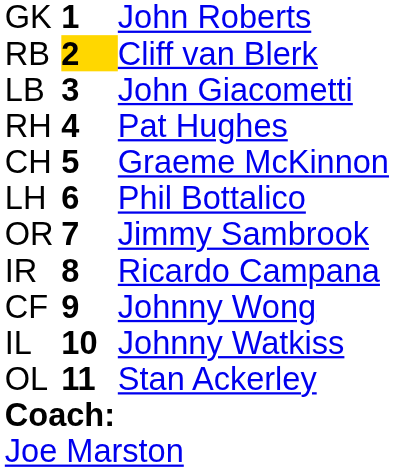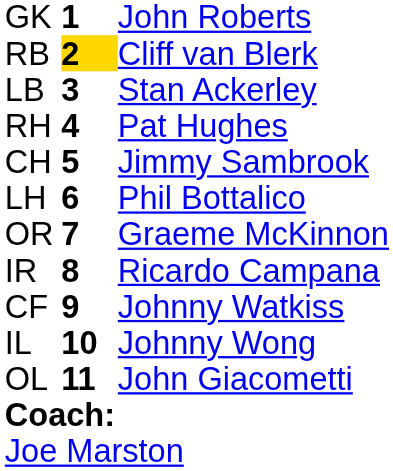 <table cellspacing="0" cellpadding="0" style="font-size:90%;margin:auto">
 <tr>
 <th width=25></th>
 <th width=25></th>
 </tr>
 <tr>
 <td>GK</td>
 <td><strong>1</strong></td>
 <td> <a href='#'>John Roberts</a></td>
 </tr>
 <tr>
 <td>RB</td>
 <td style="background: gold;"><strong>2</strong></td>
 <td> <a href='#'>Cliff van Blerk</a></td>
 </tr>
 <tr>
 <td>LB</td>
 <td><strong>3</strong></td>
-<td> <a href='#'>John Giacometti</a></td>
+<td> <a href='#'>Stan Ackerley</a></td>
 </tr>
 <tr>
 <td>RH</td>
 <td><strong>4</strong></td>
 <td> <a href='#'>Pat Hughes</a></td>
 </tr>
 <tr>
 <td>CH</td>
 <td><strong>5</strong></td>
-<td> <a href='#'>Graeme McKinnon</a></td>
+<td> <a href='#'>Jimmy Sambrook</a></td>
 </tr>
 <tr>
 <td>LH</td>
 <td><strong>6</strong></td>
 <td> <a href='#'>Phil Bottalico</a></td>
 </tr>
 <tr>
 <td>OR</td>
 <td><strong>7</strong></td>
-<td> <a href='#'>Jimmy Sambrook</a></td>
+<td> <a href='#'>Graeme McKinnon</a></td>
 </tr>
 <tr>
 <td>IR</td>
 <td><strong>8</strong></td>
 <td> <a href='#'>Ricardo Campana</a></td>
 </tr>
 <tr>
 <td>CF</td>
 <td><strong>9</strong></td>
-<td> <a href='#'>Johnny Wong</a></td>
+<td> <a href='#'>Johnny Watkiss</a></td>
 </tr>
 <tr>
 <td>IL</td>
 <td><strong>10</strong></td>
-<td> <a href='#'>Johnny Watkiss</a></td>
+<td> <a href='#'>Johnny Wong</a></td>
 </tr>
 <tr>
 <td>OL</td>
 <td><strong>11</strong></td>
-<td> <a href='#'>Stan Ackerley</a></td>
+<td> <a href='#'>John Giacometti</a></td>
 </tr>
 <tr>
 <td colspan=3><strong>Coach:</strong></td>
 </tr>
 <tr>
 <td colspan=4> <a href='#'>Joe Marston</a></td>
 </tr>
 </table>
